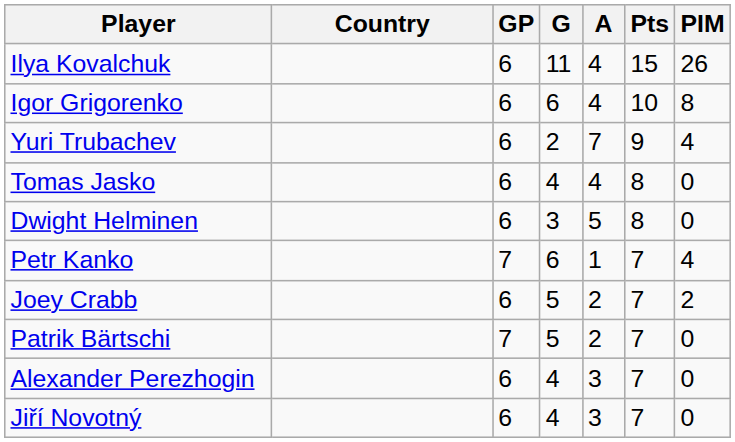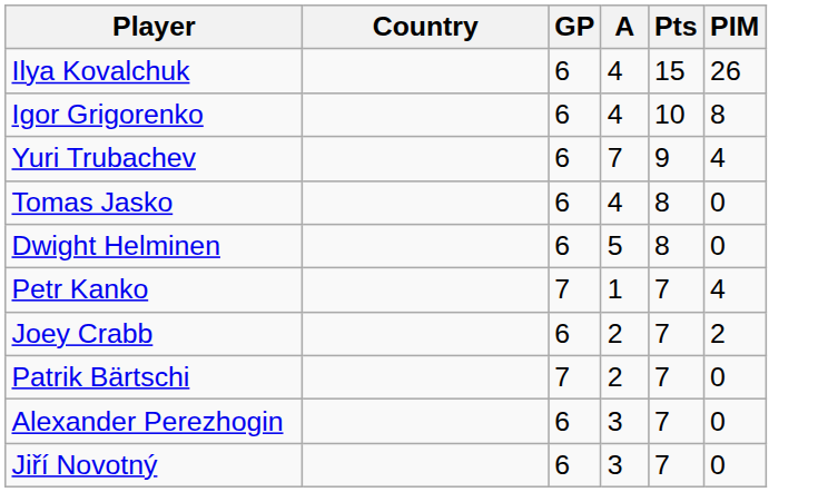 <table class="wikitable">
 <tr>
 <th width=165>Player</th>
 <th width=135>Country</th>
 <th width=20>GP</th>
-<th width=20>G</th>
 <th width=20>A</th>
 <th width=20>Pts</th>
 <th width=20>PIM</th>
 </tr>
 <tr>
 <td><a href='#'>Ilya Kovalchuk</a></td>
 <td></td>
 <td>6</td>
-<td>11</td>
 <td>4</td>
 <td>15</td>
 <td>26</td>
 </tr>
 <tr>
 <td><a href='#'>Igor Grigorenko</a></td>
 <td></td>
-<td>6</td>
 <td>6</td>
 <td>4</td>
 <td>10</td>
 <td>8</td>
 </tr>
 <tr>
 <td><a href='#'>Yuri Trubachev</a></td>
 <td></td>
 <td>6</td>
-<td>2</td>
 <td>7</td>
 <td>9</td>
 <td>4</td>
 </tr>
 <tr>
 <td><a href='#'>Tomas Jasko</a></td>
 <td></td>
 <td>6</td>
 <td>4</td>
-<td>4</td>
 <td>8</td>
 <td>0</td>
 </tr>
 <tr>
 <td><a href='#'>Dwight Helminen</a></td>
 <td></td>
 <td>6</td>
-<td>3</td>
 <td>5</td>
 <td>8</td>
 <td>0</td>
 </tr>
 <tr>
 <td><a href='#'>Petr Kanko</a></td>
 <td></td>
 <td>7</td>
-<td>6</td>
 <td>1</td>
 <td>7</td>
 <td>4</td>
 </tr>
 <tr>
 <td><a href='#'>Joey Crabb</a></td>
 <td></td>
 <td>6</td>
-<td>5</td>
 <td>2</td>
 <td>7</td>
 <td>2</td>
 </tr>
 <tr>
 <td><a href='#'>Patrik Bärtschi</a></td>
 <td></td>
 <td>7</td>
-<td>5</td>
 <td>2</td>
 <td>7</td>
 <td>0</td>
 </tr>
 <tr>
 <td><a href='#'>Alexander Perezhogin</a></td>
 <td></td>
 <td>6</td>
-<td>4</td>
 <td>3</td>
 <td>7</td>
 <td>0</td>
 </tr>
 <tr>
 <td><a href='#'>Jiří Novotný</a></td>
 <td></td>
 <td>6</td>
-<td>4</td>
 <td>3</td>
 <td>7</td>
 <td>0</td>
 </tr>
 </table>
